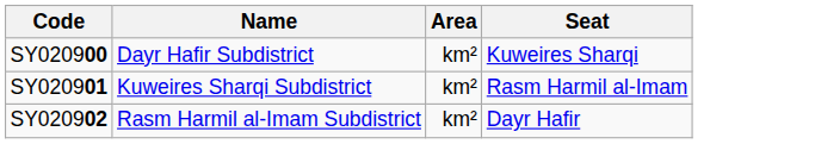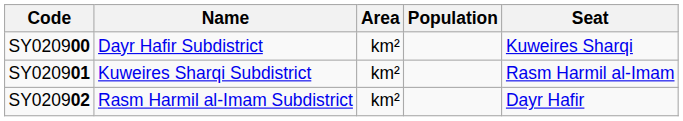 <table class="wikitable sortable">
 <tr>
 <th>Code</th>
 <th>Name</th>
 <th>Area</th>
+<th>Population</th>
 <th>Seat</th>
 </tr>
 <tr>
 <td>SY0209<strong>00</strong></td>
 <td><a href='#'>Dayr Hafir Subdistrict</a></td>
 <td align=right> km²</td>
+<td align=right></td>
 <td><a href='#'>Kuweires Sharqi</a></td>
 </tr>
 <tr>
 <td>SY0209<strong>01</strong></td>
 <td><a href='#'>Kuweires Sharqi Subdistrict</a></td>
 <td align=right> km²</td>
+<td align=right></td>
 <td><a href='#'>Rasm Harmil al-Imam</a></td>
 </tr>
 <tr>
 <td>SY0209<strong>02</strong></td>
 <td><a href='#'>Rasm Harmil al-Imam Subdistrict</a></td>
 <td align=right> km²</td>
+<td align=right></td>
 <td><a href='#'>Dayr Hafir</a></td>
 </tr>
 </table>
